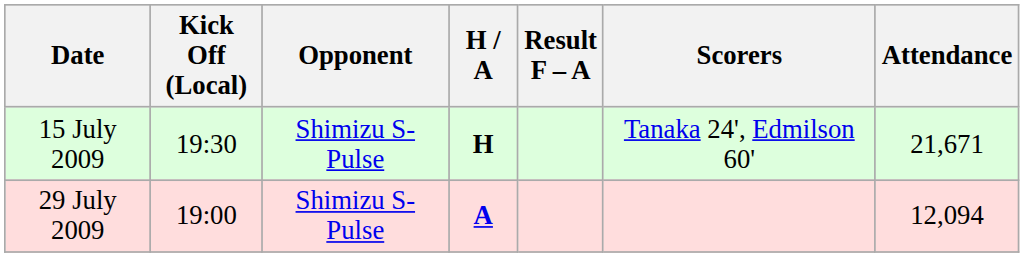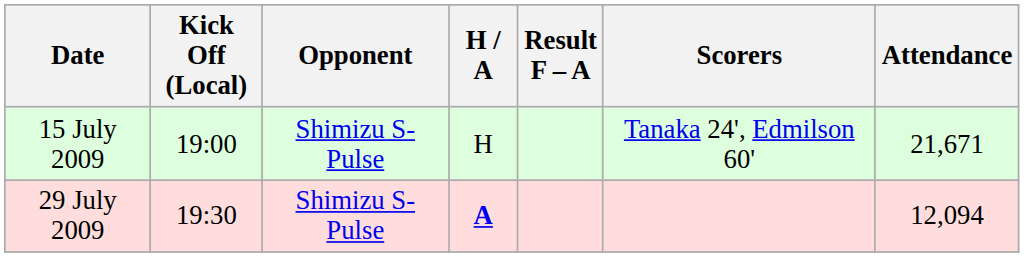 <table class="wikitable" style="text-align:center">
 <tr>
 <th>Date</th>
 <th>Kick Off<br>(Local)</th>
 <th>Opponent</th>
 <th>H / A</th>
 <th>Result<br>F – A</th>
 <th>Scorers</th>
 <th>Attendance</th>
 </tr>
 <tr style="background:#ddffdd;">
 <td>15 July 2009</td>
-<td>19:30</td>
+<td>19:00</td>
 <td><a href='#'>Shimizu S-Pulse</a></td>
-<td><strong>H</strong></td>
+<td>H</td>
 <td></td>
 <td><a href='#'>Tanaka</a> 24', <a href='#'>Edmilson</a> 60'</td>
 <td>21,671</td>
 </tr>
 <tr style="background:#ffdddd;">
 <td>29 July 2009</td>
-<td>19:00</td>
+<td>19:30</td>
 <td><a href='#'>Shimizu S-Pulse</a></td>
 <td><strong><a href='#'>A</a></strong></td>
 <td></td>
 <td></td>
 <td>12,094</td>
 </tr>
 </table>
